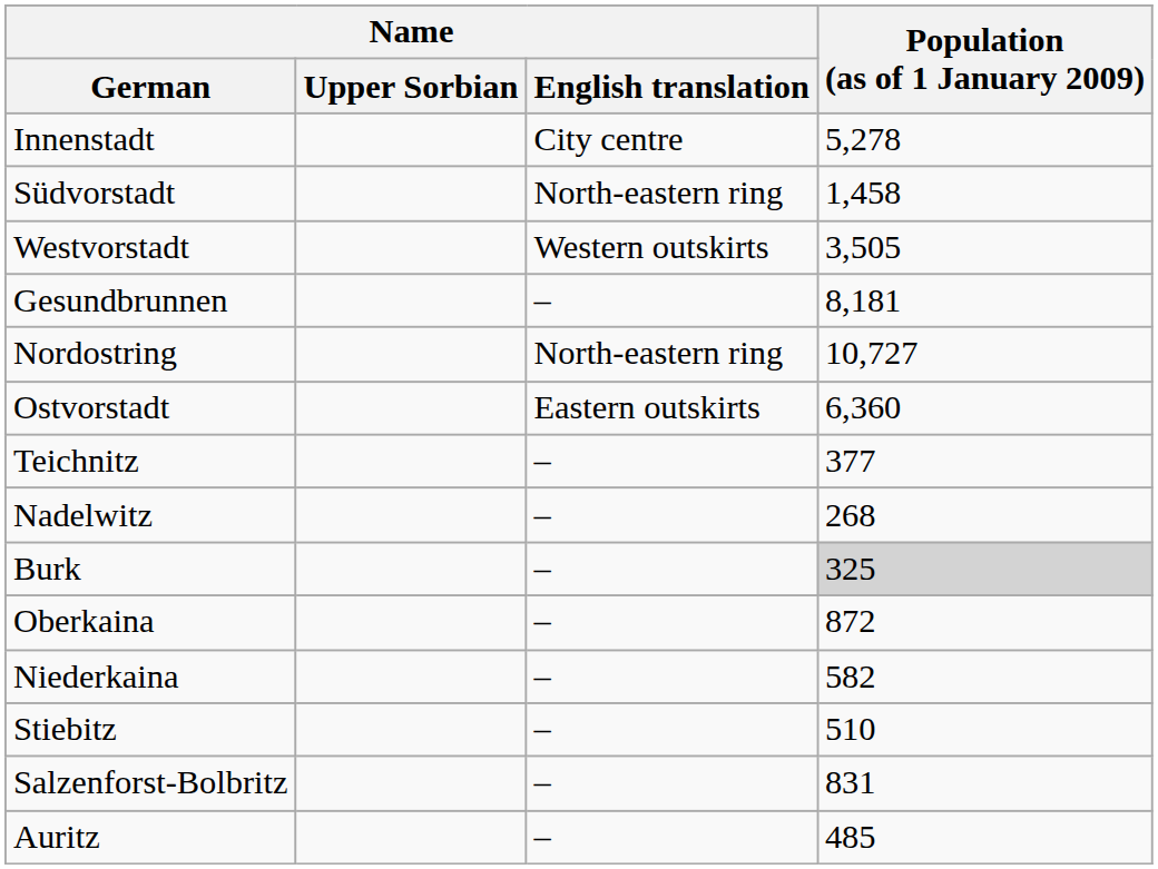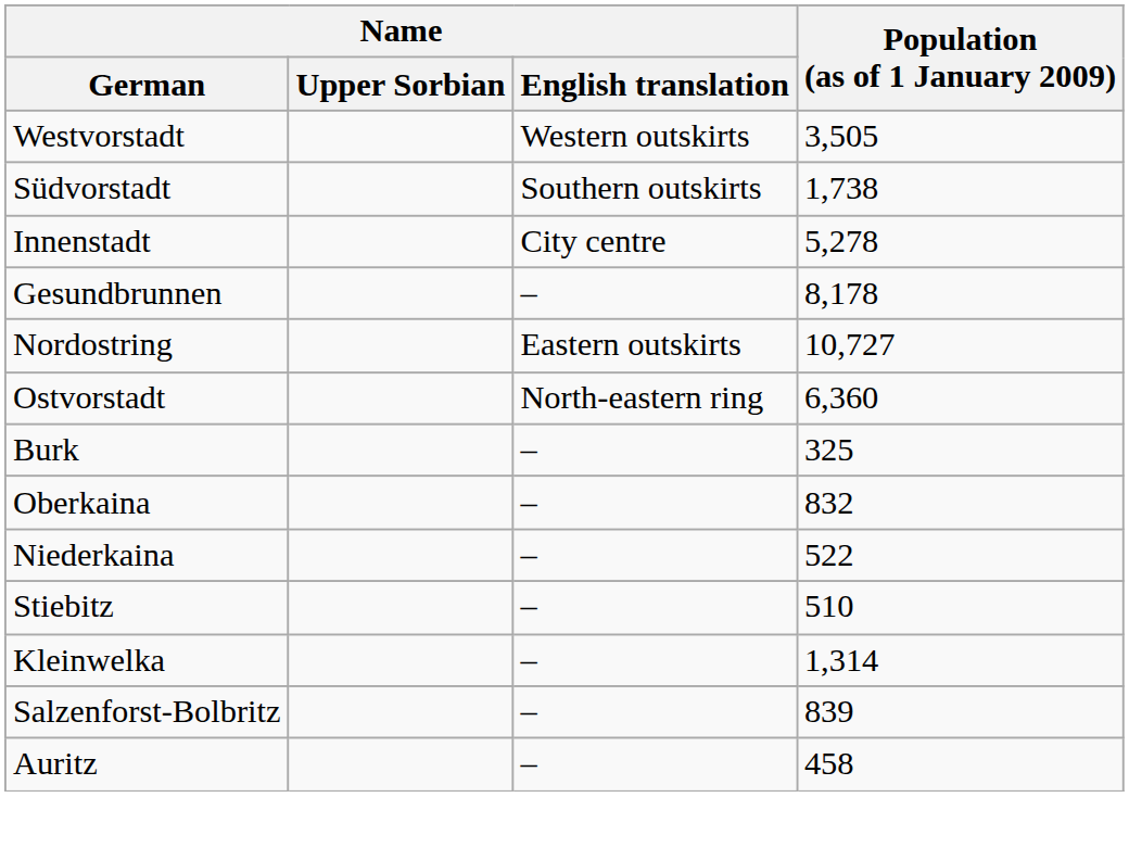 <table class="wikitable">
 <tr>
 <th colspan="3">Name</th>
 <th rowspan="2">Population<br>(as of 1 January 2009)</th>
 </tr>
 <tr>
 <th>German</th>
 <th>Upper Sorbian</th>
 <th>English translation</th>
 </tr>
 <tr>
+<td>Westvorstadt</td>
+<td><em></em></td>
+<td>Western outskirts</td>
+<td>3,505</td>
+</tr>
+<tr>
+<td>Südvorstadt</td>
+<td><em></em></td>
+<td>Southern outskirts</td>
+<td>1,738</td>
+</tr>
+<tr>
 <td>Innenstadt</td>
 <td><em></em></td>
 <td>City centre</td>
 <td>5,278</td>
 </tr>
 <tr>
-<td>Südvorstadt</td>
-<td><em></em></td>
-<td>North-eastern ring</td>
-<td>1,458</td>
-</tr>
-<tr>
-<td>Westvorstadt</td>
-<td><em></em></td>
-<td>Western outskirts</td>
-<td>3,505</td>
-</tr>
-<tr>
 <td>Gesundbrunnen</td>
 <td><em></em></td>
 <td>–</td>
-<td>8,181</td>
+<td>8,178</td>
 </tr>
 <tr>
 <td>Nordostring</td>
 <td><em></em></td>
-<td>North-eastern ring</td>
+<td>Eastern outskirts</td>
 <td>10,727</td>
 </tr>
 <tr>
 <td>Ostvorstadt</td>
 <td><em></em></td>
-<td>Eastern outskirts</td>
+<td>North-eastern ring</td>
 <td>6,360</td>
-</tr>
-<tr>
-<td>Teichnitz</td>
-<td><em></em></td>
-<td>–</td>
-<td>377</td>
-</tr>
-<tr>
-<td>Nadelwitz</td>
-<td><em></em></td>
-<td>–</td>
-<td>268</td>
 </tr>
 <tr>
 <td>Burk</td>
 <td><em></em></td>
 <td>–</td>
-<td style="background: lightgrey;">325</td>
+<td>325</td>
 </tr>
 <tr>
 <td>Oberkaina</td>
 <td><em></em></td>
 <td>–</td>
-<td>872</td>
+<td>832</td>
 </tr>
 <tr>
 <td>Niederkaina</td>
 <td><em></em></td>
 <td>–</td>
-<td>582</td>
+<td>522</td>
 </tr>
 <tr>
 <td>Stiebitz</td>
 <td><em></em></td>
 <td>–</td>
 <td>510</td>
 </tr>
 <tr>
+<td>Kleinwelka</td>
+<td><em></em></td>
+<td>–</td>
+<td>1,314</td>
+</tr>
+<tr>
 <td>Salzenforst-Bolbritz</td>
 <td><em></em></td>
 <td>–</td>
-<td>831</td>
+<td>839</td>
 </tr>
 <tr>
 <td>Auritz</td>
 <td><em></em></td>
 <td>–</td>
-<td>485</td>
+<td>458</td>
 </tr>
 </table>
